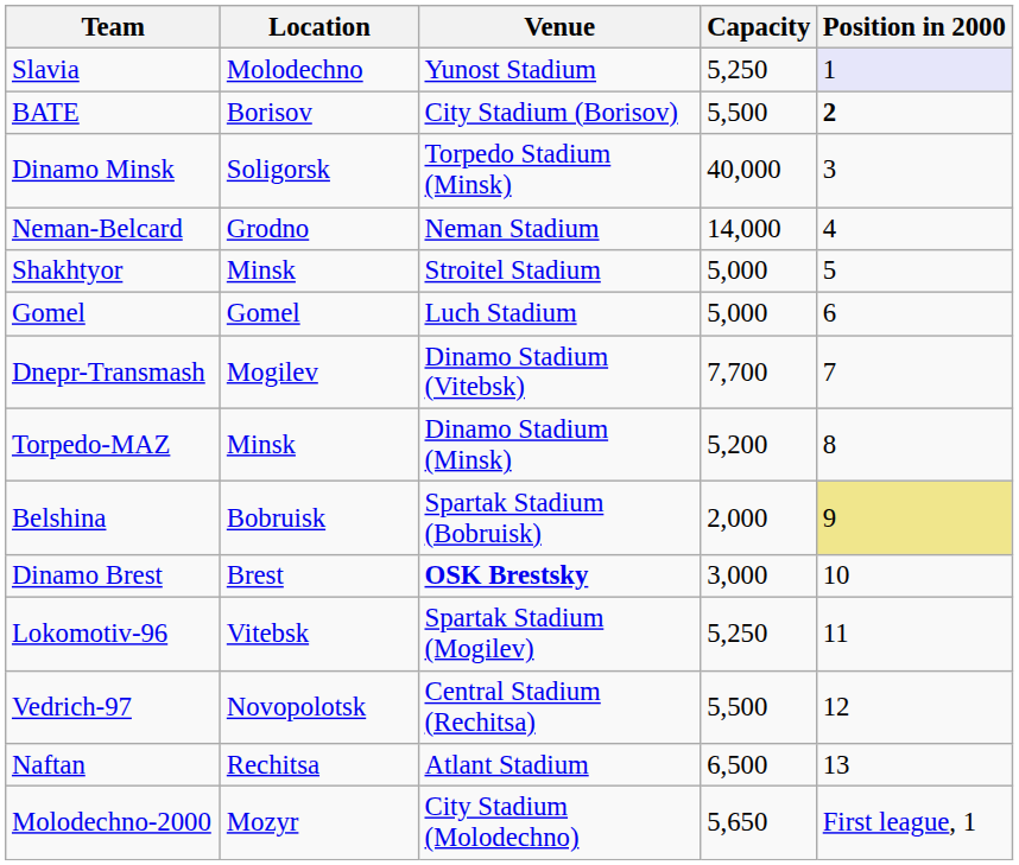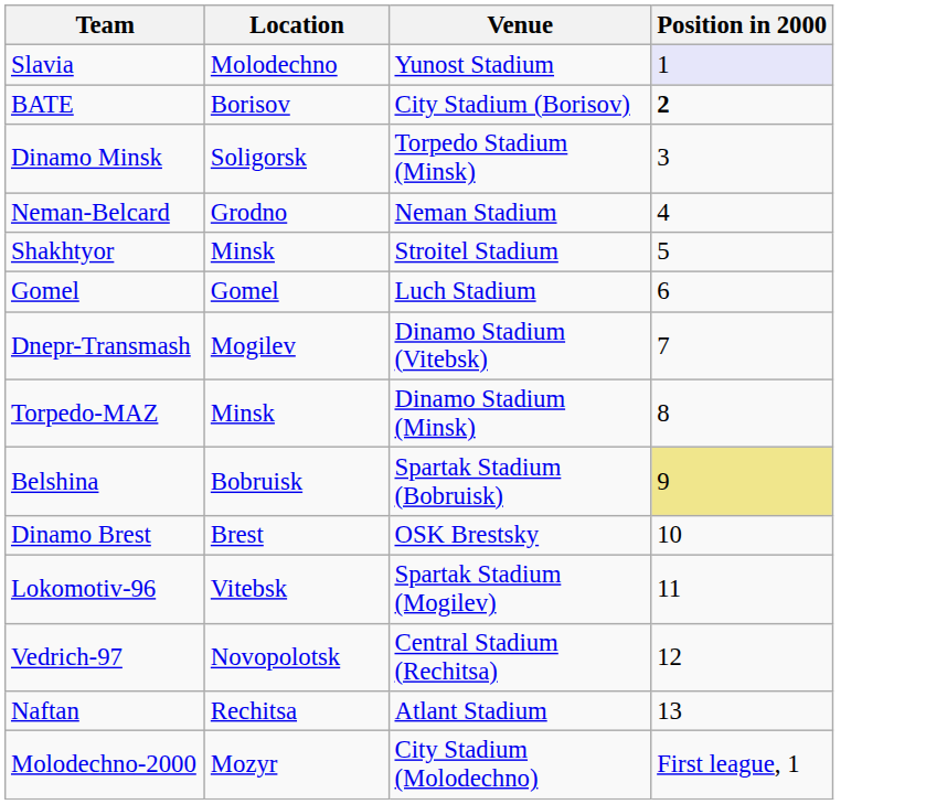 <table class="wikitable sortable" style="text-align:left">
 <tr>
 <th>Team</th>
 <th>Location</th>
 <th>Venue</th>
-<th>Capacity</th>
 <th>Position in 2000</th>
 </tr>
 <tr>
 <td width=120><a href='#'>Slavia</a></td>
 <td><a href='#'>Molodechno</a></td>
 <td width=160><a href='#'>Yunost Stadium</a></td>
-<td>5,250</td>
 <td style="background: lavender;">1</td>
 </tr>
 <tr>
 <td><a href='#'>BATE</a></td>
 <td><a href='#'>Borisov</a></td>
 <td><a href='#'>City Stadium (Borisov)</a></td>
-<td>5,500</td>
 <td><strong>2</strong></td>
 </tr>
 <tr>
 <td><a href='#'>Dinamo Minsk</a></td>
 <td><a href='#'>Soligorsk</a></td>
 <td><a href='#'>Torpedo Stadium (Minsk)</a></td>
-<td>40,000</td>
 <td>3</td>
 </tr>
 <tr>
 <td><a href='#'>Neman-Belcard</a></td>
 <td><a href='#'>Grodno</a></td>
 <td><a href='#'>Neman Stadium</a></td>
-<td>14,000</td>
 <td>4</td>
 </tr>
 <tr>
 <td><a href='#'>Shakhtyor</a></td>
 <td><a href='#'>Minsk</a></td>
 <td><a href='#'>Stroitel Stadium</a></td>
-<td>5,000</td>
 <td>5</td>
 </tr>
 <tr>
 <td><a href='#'>Gomel</a></td>
 <td><a href='#'>Gomel</a></td>
 <td><a href='#'>Luch Stadium</a></td>
-<td>5,000</td>
 <td>6</td>
 </tr>
 <tr>
 <td><a href='#'>Dnepr-Transmash</a></td>
 <td><a href='#'>Mogilev</a></td>
 <td><a href='#'>Dinamo Stadium (Vitebsk)</a></td>
-<td>7,700</td>
 <td>7</td>
 </tr>
 <tr>
 <td><a href='#'>Torpedo-MAZ</a></td>
 <td><a href='#'>Minsk</a></td>
 <td><a href='#'>Dinamo Stadium (Minsk)</a></td>
-<td>5,200</td>
 <td>8</td>
 </tr>
 <tr>
 <td><a href='#'>Belshina</a></td>
 <td><a href='#'>Bobruisk</a></td>
 <td><a href='#'>Spartak Stadium (Bobruisk)</a></td>
-<td>2,000</td>
 <td style="background: khaki;">9</td>
 </tr>
 <tr>
 <td><a href='#'>Dinamo Brest</a></td>
 <td><a href='#'>Brest</a></td>
-<td><strong><a href='#'>OSK Brestsky</a></strong></td>
-<td>3,000</td>
+<td><a href='#'>OSK Brestsky</a></td>
 <td>10</td>
 </tr>
 <tr>
 <td><a href='#'>Lokomotiv-96</a></td>
 <td><a href='#'>Vitebsk</a></td>
 <td><a href='#'>Spartak Stadium (Mogilev)</a></td>
-<td>5,250</td>
 <td>11</td>
 </tr>
 <tr>
 <td><a href='#'>Vedrich-97</a></td>
 <td><a href='#'>Novopolotsk</a></td>
 <td><a href='#'>Central Stadium (Rechitsa)</a></td>
-<td>5,500</td>
 <td>12</td>
 </tr>
 <tr>
 <td><a href='#'>Naftan</a></td>
 <td><a href='#'>Rechitsa</a></td>
 <td><a href='#'>Atlant Stadium</a></td>
-<td>6,500</td>
 <td>13</td>
 </tr>
 <tr>
 <td><a href='#'>Molodechno-2000</a></td>
 <td width=110><a href='#'>Mozyr</a></td>
 <td><a href='#'>City Stadium (Molodechno)</a></td>
-<td>5,650</td>
 <td><a href='#'>First league</a>, 1</td>
 </tr>
 </table>
